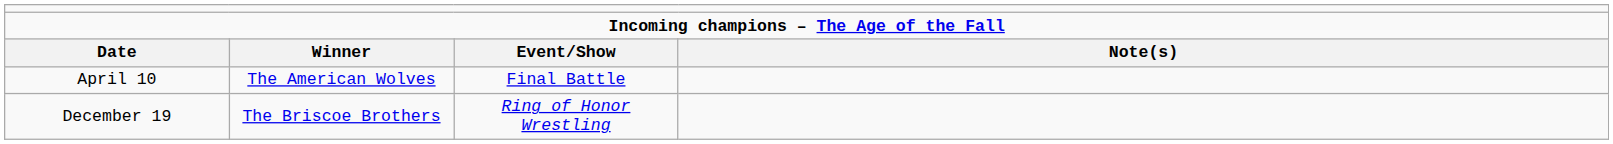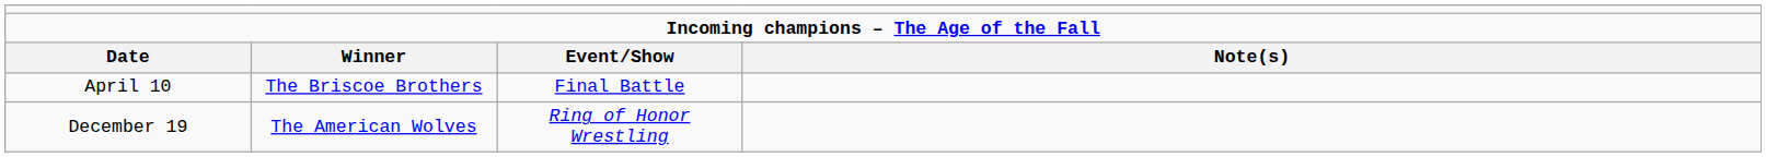 <table class="wikitable" style="text-align:center; width:100%;">
 <tr>
 <td colspan="5"></td>
 </tr>
 <tr>
 <td colspan="5"><strong>Incoming champions – <a href='#'>The Age of the Fall</a> </strong></td>
 </tr>
 <tr>
 <th width=14%>Date</th>
 <th width=14%>Winner</th>
 <th width=14%>Event/Show</th>
 <th width=58%>Note(s)</th>
 </tr>
 <tr>
 <td>April 10</td>
-<td><a href='#'>The American Wolves</a><br></td>
+<td><a href='#'>The Briscoe Brothers</a><br></td>
 <td><a href='#'>Final Battle</a></td>
 <td align="left"></td>
 </tr>
 <tr>
 <td>December 19</td>
-<td><a href='#'>The Briscoe Brothers</a><br></td>
+<td><a href='#'>The American Wolves</a><br></td>
 <td><em><a href='#'>Ring of Honor Wrestling</a></em></td>
 <td align="left"></td>
 </tr>
 </table>
